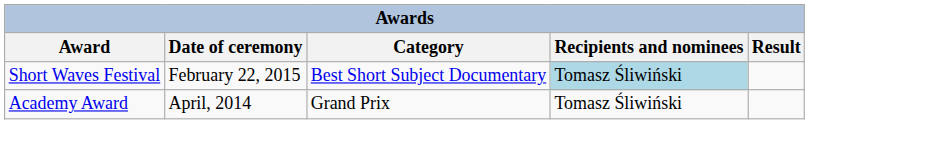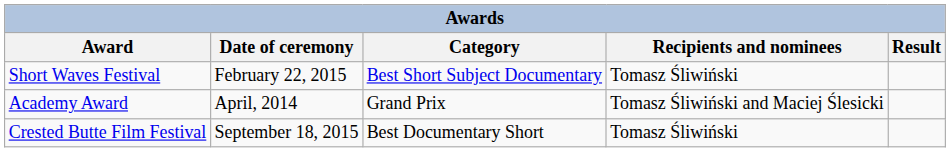 <table class="wikitable">
 <tr>
 <th colspan="5" style="background: LightSteelBlue;">Awards</th>
 </tr>
 <tr>
 <th>Award</th>
 <th>Date of ceremony</th>
 <th>Category</th>
 <th>Recipients and nominees</th>
 <th>Result</th>
 </tr>
 <tr>
 <td><a href='#'>Short Waves Festival</a></td>
 <td>February 22, 2015</td>
 <td><a href='#'>Best Short Subject Documentary</a></td>
-<td style="background: lightblue;">Tomasz Śliwiński</td>
+<td>Tomasz Śliwiński</td>
 <td></td>
 </tr>
 <tr>
 <td><a href='#'>Academy Award</a></td>
 <td>April, 2014</td>
 <td>Grand Prix</td>
+<td>Tomasz Śliwiński and Maciej Ślesicki</td>
+<td></td>
+</tr>
+<tr>
+<td><a href='#'>Crested Butte Film Festival</a></td>
+<td>September 18, 2015</td>
+<td>Best Documentary Short</td>
 <td>Tomasz Śliwiński</td>
 <td></td>
 </tr>
 </table>
